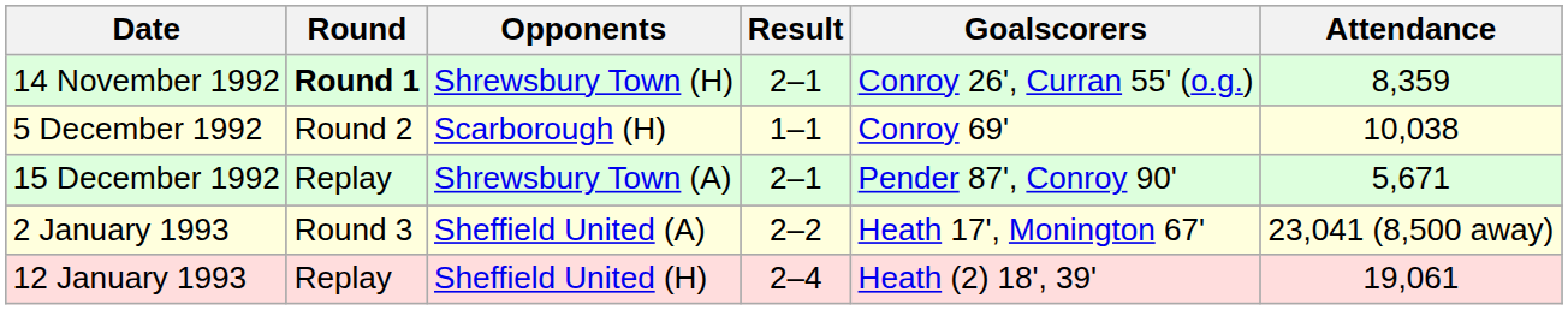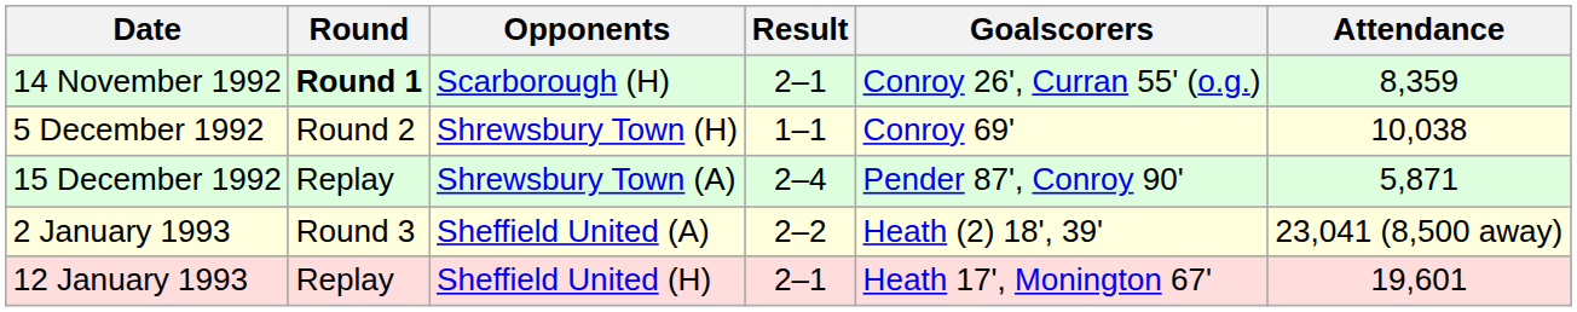 <table class="wikitable">
 <tr>
 <th>Date</th>
 <th>Round</th>
 <th>Opponents</th>
 <th>Result</th>
 <th>Goalscorers</th>
 <th>Attendance</th>
 </tr>
 <tr bgcolor="#ddffdd">
 <td>14 November 1992</td>
 <td><strong>Round 1</strong></td>
-<td><a href='#'>Shrewsbury Town</a> (H)</td>
+<td><a href='#'>Scarborough</a> (H)</td>
 <td align="center">2–1</td>
 <td><a href='#'>Conroy</a> 26', <a href='#'>Curran</a> 55' (<a href='#'>o.g.</a>)</td>
 <td align="center">8,359</td>
 </tr>
 <tr bgcolor="#ffffdd">
 <td>5 December 1992</td>
 <td>Round 2</td>
-<td><a href='#'>Scarborough</a> (H)</td>
+<td><a href='#'>Shrewsbury Town</a> (H)</td>
 <td align="center">1–1</td>
 <td><a href='#'>Conroy</a> 69'</td>
 <td align="center">10,038</td>
 </tr>
 <tr bgcolor="#ddffdd">
 <td>15 December 1992</td>
 <td>Replay</td>
 <td><a href='#'>Shrewsbury Town</a> (A)</td>
-<td align="center">2–1</td>
+<td align="center">2–4</td>
 <td><a href='#'>Pender</a> 87', <a href='#'>Conroy</a> 90'</td>
-<td align="center">5,671</td>
+<td align="center">5,871</td>
 </tr>
 <tr bgcolor="#ffffdd">
 <td>2 January 1993</td>
 <td>Round 3</td>
 <td><a href='#'>Sheffield United</a> (A)</td>
 <td align="center">2–2</td>
-<td><a href='#'>Heath</a> 17', <a href='#'>Monington</a> 67'</td>
+<td><a href='#'>Heath</a> (2) 18', 39'</td>
 <td align="center">23,041 (8,500 away)</td>
 </tr>
 <tr bgcolor="#ffdddd">
 <td>12 January 1993</td>
 <td>Replay</td>
 <td><a href='#'>Sheffield United</a> (H)</td>
-<td align="center">2–4</td>
-<td><a href='#'>Heath</a> (2) 18', 39'</td>
-<td align="center">19,061</td>
+<td align="center">2–1</td>
+<td><a href='#'>Heath</a> 17', <a href='#'>Monington</a> 67'</td>
+<td align="center">19,601</td>
 </tr>
 </table>
